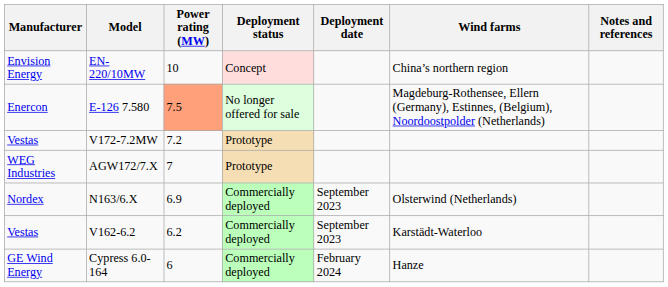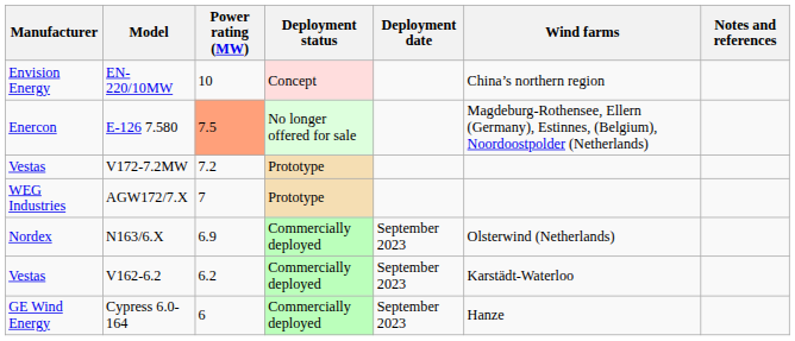 <table class="wikitable sortable">
 <tr>
 <th>Manufacturer</th>
 <th>Model</th>
 <th>Power rating (<a href='#'>MW</a>)</th>
 <th>Deployment status</th>
 <th>Deployment date</th>
 <th>Wind farms</th>
 <th>Notes and references</th>
 </tr>
 <tr>
 <td><a href='#'>Envision Energy</a></td>
 <td><a href='#'>EN-220/10MW</a></td>
 <td>10</td>
 <td style="background: #ffdddd;">Concept</td>
 <td></td>
 <td>China’s northern region</td>
 <td></td>
 </tr>
 <tr>
 <td><a href='#'>Enercon</a></td>
 <td><a href='#'>E-126</a> 7.580</td>
 <td style="background: lightsalmon;">7.5</td>
 <td style="background: #ddffdd;">No longer offered for sale</td>
 <td></td>
 <td>Magdeburg-Rothensee, Ellern (Germany), Estinnes, (Belgium), <a href='#'>Noordoostpolder</a> (Netherlands)</td>
 <td></td>
 </tr>
 <tr>
 <td><a href='#'>Vestas</a></td>
 <td>V172-7.2MW</td>
 <td>7.2</td>
 <td style="background: wheat;">Prototype</td>
 <td></td>
 <td></td>
 <td></td>
 </tr>
 <tr>
 <td><a href='#'>WEG Industries</a></td>
 <td>AGW172/7.X</td>
 <td>7</td>
 <td style="background: wheat;">Prototype</td>
 <td></td>
 <td></td>
 <td></td>
 </tr>
 <tr>
 <td><a href='#'>Nordex</a></td>
 <td>N163/6.X</td>
 <td>6.9</td>
 <td style="background: #bbffbb;">Commercially deployed</td>
 <td>September 2023</td>
 <td>Olsterwind (Netherlands)</td>
 <td></td>
 </tr>
 <tr>
 <td><a href='#'>Vestas</a></td>
 <td>V162-6.2</td>
 <td>6.2</td>
 <td style="background: #bbffbb;">Commercially deployed</td>
 <td>September 2023</td>
 <td>Karstädt-Waterloo</td>
 <td></td>
 </tr>
 <tr>
 <td><a href='#'>GE Wind Energy</a></td>
 <td>Cypress 6.0-164</td>
 <td>6</td>
 <td style="background: #bbffbb;">Commercially deployed</td>
-<td>February 2024</td>
+<td>September 2023</td>
 <td>Hanze </td>
 <td></td>
 </tr>
 </table>
